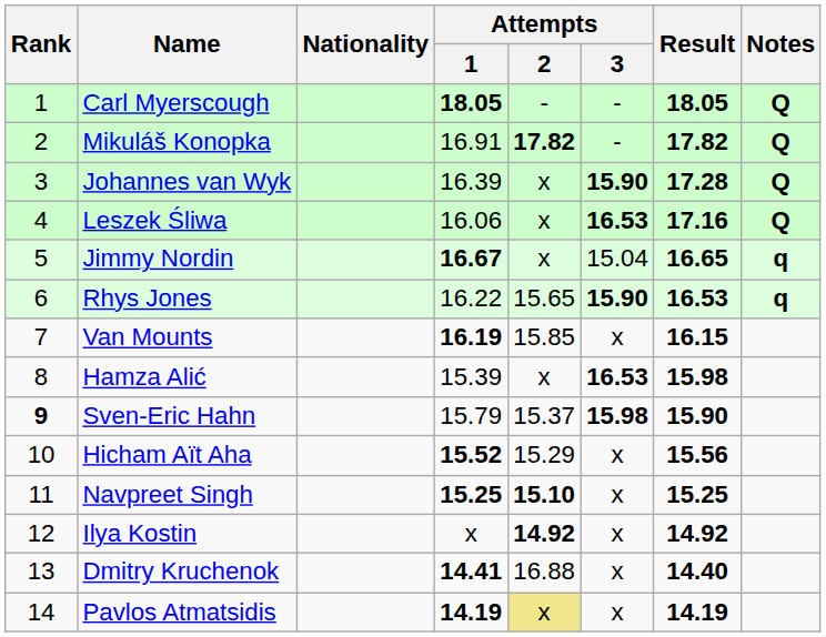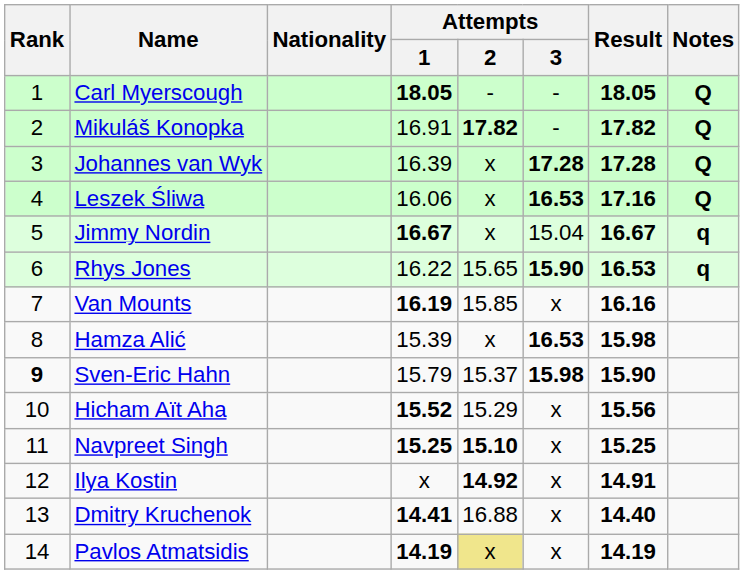 <table class="wikitable sortable" style="text-align:center">
 <tr>
 <th rowspan=2>Rank</th>
 <th rowspan=2>Name</th>
 <th rowspan=2>Nationality</th>
 <th colspan=3>Attempts</th>
 <th rowspan=2>Result</th>
 <th rowspan=2>Notes</th>
 </tr>
 <tr>
 <th>1</th>
 <th>2</th>
 <th>3</th>
 </tr>
 <tr bgcolor=ccffcc>
 <td>1</td>
 <td align=left><a href='#'>Carl Myerscough</a></td>
 <td align=left></td>
 <td><strong>18.05</strong></td>
 <td>-</td>
 <td>-</td>
 <td><strong>18.05</strong></td>
 <td><strong>Q</strong></td>
 </tr>
 <tr bgcolor=ccffcc>
 <td>2</td>
 <td align=left><a href='#'>Mikuláš Konopka</a></td>
 <td align=left></td>
 <td>16.91</td>
 <td><strong>17.82</strong></td>
 <td>-</td>
 <td><strong>17.82</strong></td>
 <td><strong>Q</strong></td>
 </tr>
 <tr bgcolor=ccffcc>
 <td>3</td>
 <td align=left><a href='#'>Johannes van Wyk</a></td>
 <td align=left></td>
 <td>16.39</td>
 <td>x</td>
-<td><strong>15.90</strong></td>
+<td><strong>17.28</strong></td>
 <td><strong>17.28</strong></td>
 <td><strong>Q</strong></td>
 </tr>
 <tr bgcolor=ccffcc>
 <td>4</td>
 <td align=left><a href='#'>Leszek Śliwa</a></td>
 <td align=left></td>
 <td>16.06</td>
 <td>x</td>
 <td><strong>16.53</strong></td>
 <td><strong>17.16</strong></td>
 <td><strong>Q</strong></td>
 </tr>
 <tr bgcolor=ddffdd>
 <td>5</td>
 <td align=left><a href='#'>Jimmy Nordin</a></td>
 <td align=left></td>
 <td><strong>16.67</strong></td>
 <td>x</td>
 <td>15.04</td>
-<td><strong>16.65</strong></td>
+<td><strong>16.67</strong></td>
 <td><strong>q</strong></td>
 </tr>
 <tr bgcolor=ddffdd>
 <td>6</td>
 <td align=left><a href='#'>Rhys Jones</a></td>
 <td align=left></td>
 <td>16.22</td>
 <td>15.65</td>
 <td><strong>15.90</strong></td>
 <td><strong>16.53</strong></td>
 <td><strong>q</strong></td>
 </tr>
 <tr>
 <td>7</td>
 <td align=left><a href='#'>Van Mounts</a></td>
 <td align=left></td>
 <td><strong>16.19</strong></td>
 <td>15.85</td>
 <td>x</td>
-<td><strong>16.15</strong></td>
+<td><strong>16.16</strong></td>
 <td></td>
 </tr>
 <tr>
 <td>8</td>
 <td align=left><a href='#'>Hamza Alić</a></td>
 <td align=left></td>
 <td>15.39</td>
 <td>x</td>
 <td><strong>16.53</strong></td>
 <td><strong>15.98</strong></td>
 <td></td>
 </tr>
 <tr>
 <td><strong>9</strong></td>
 <td align=left><a href='#'>Sven-Eric Hahn</a></td>
 <td align=left></td>
 <td>15.79</td>
 <td>15.37</td>
 <td><strong>15.98</strong></td>
 <td><strong>15.90</strong></td>
 <td></td>
 </tr>
 <tr>
 <td>10</td>
 <td align=left><a href='#'>Hicham Aït Aha</a></td>
 <td align=left></td>
 <td><strong>15.52</strong></td>
 <td>15.29</td>
 <td>x</td>
 <td><strong>15.56</strong></td>
 <td></td>
 </tr>
 <tr>
 <td>11</td>
 <td align=left><a href='#'>Navpreet Singh</a></td>
 <td align=left></td>
 <td><strong>15.25</strong></td>
 <td><strong>15.10</strong></td>
 <td>x</td>
 <td><strong>15.25</strong></td>
 <td></td>
 </tr>
 <tr>
 <td>12</td>
 <td align=left><a href='#'>Ilya Kostin</a></td>
 <td align=left></td>
 <td>x</td>
 <td><strong>14.92</strong></td>
 <td>x</td>
-<td><strong>14.92</strong></td>
+<td><strong>14.91</strong></td>
 <td></td>
 </tr>
 <tr>
 <td>13</td>
 <td align=left><a href='#'>Dmitry Kruchenok</a></td>
 <td align=left></td>
 <td><strong>14.41</strong></td>
 <td>16.88</td>
 <td>x</td>
 <td><strong>14.40</strong></td>
 <td></td>
 </tr>
 <tr>
 <td>14</td>
 <td align=left><a href='#'>Pavlos Atmatsidis</a></td>
 <td align=left></td>
 <td><strong>14.19</strong></td>
 <td style="background: khaki;">x</td>
 <td>x</td>
 <td><strong>14.19</strong></td>
 <td></td>
 </tr>
 </table>
